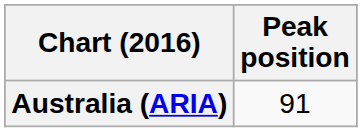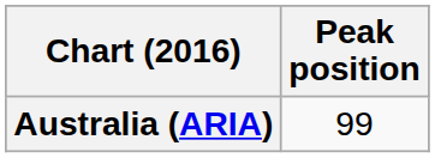 <table class="wikitable sortable plainrowheaders" style="text-align:center">
 <tr>
 <th>Chart (2016)</th>
 <th>Peak<br>position</th>
 </tr>
 <tr>
 <th scope="row">Australia (<a href='#'>ARIA</a>)</th>
-<td>91</td>
+<td>99</td>
 </tr>
 </table>
